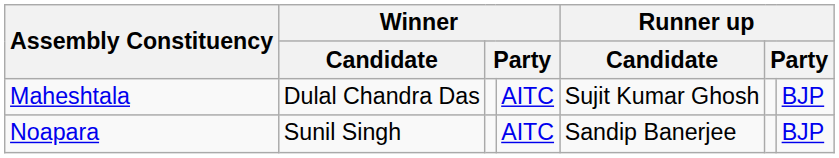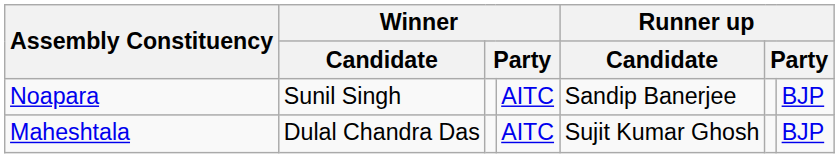 <table class="wikitable">
 <tr>
 <th Rowspan="2">Assembly Constituency</th>
 <th Colspan="3">Winner</th>
 <th Colspan="3">Runner up</th>
 </tr>
 <tr>
 <th>Candidate</th>
 <th Colspan="2">Party</th>
 <th>Candidate</th>
 <th Colspan="2">Party</th>
 </tr>
 <tr>
+<td><a href='#'>Noapara</a></td>
+<td>Sunil Singh</td>
+<td bgcolor =></td>
+<td><a href='#'>AITC</a></td>
+<td>Sandip Banerjee</td>
+<td bgcolor =></td>
+<td><a href='#'>BJP</a></td>
+</tr>
+<tr>
 <td><a href='#'>Maheshtala</a></td>
 <td>Dulal Chandra Das</td>
 <td bgcolor =></td>
 <td><a href='#'>AITC</a></td>
 <td>Sujit Kumar Ghosh</td>
 <td bgcolor =></td>
 <td><a href='#'>BJP</a></td>
 </tr>
-<tr>
-<td><a href='#'>Noapara</a></td>
-<td>Sunil Singh</td>
-<td bgcolor =></td>
-<td><a href='#'>AITC</a></td>
-<td>Sandip Banerjee</td>
-<td bgcolor =></td>
-<td><a href='#'>BJP</a></td>
-</tr>
 </table>
